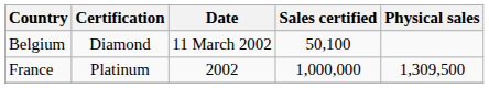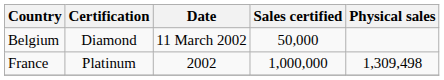 <table class="wikitable sortable">
 <tr>
 <th>Country</th>
 <th>Certification</th>
 <th>Date</th>
 <th>Sales certified</th>
 <th>Physical sales</th>
 </tr>
 <tr>
 <td>Belgium</td>
 <td align="center">Diamond</td>
 <td align="center">11 March 2002</td>
-<td align="center">50,100</td>
+<td align="center">50,000</td>
 <td align="center"></td>
 </tr>
 <tr>
 <td>France</td>
 <td align="center">Platinum</td>
 <td align="center">2002</td>
 <td align="center">1,000,000</td>
-<td align="center">1,309,500</td>
+<td align="center">1,309,498</td>
 </tr>
 <tr>
 </tr>
 </table>
